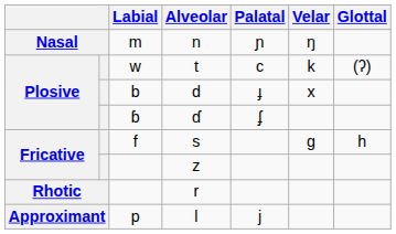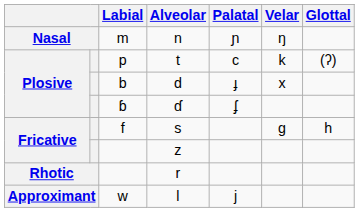 <table class="wikitable" style="text-align:center">
 <tr>
 <th colspan="2"></th>
 <th><a href='#'>Labial</a></th>
 <th><a href='#'>Alveolar</a></th>
 <th><a href='#'>Palatal</a></th>
 <th><a href='#'>Velar</a></th>
 <th><a href='#'>Glottal</a></th>
 </tr>
 <tr>
 <th colspan="2"><a href='#'>Nasal</a></th>
 <td>m</td>
 <td>n</td>
 <td>ɲ</td>
 <td>ŋ</td>
 <td></td>
 </tr>
 <tr>
 <th rowspan="3"><a href='#'>Plosive</a></th>
 <th></th>
-<td>w</td>
+<td>p</td>
 <td>t</td>
 <td>c</td>
 <td>k</td>
 <td>(ʔ)</td>
 </tr>
 <tr>
 <th></th>
 <td>b</td>
 <td>d</td>
 <td>ɟ</td>
 <td>x</td>
 <td></td>
 </tr>
 <tr>
 <th></th>
 <td>ɓ</td>
 <td>ɗ</td>
 <td>ʄ</td>
 <td></td>
 <td></td>
 </tr>
 <tr>
 <th rowspan="2"><a href='#'>Fricative</a></th>
 <th></th>
 <td>f</td>
 <td>s</td>
 <td></td>
 <td>g</td>
 <td>h</td>
 </tr>
 <tr>
 <th></th>
 <td></td>
 <td>z</td>
 <td></td>
 <td></td>
 <td></td>
 </tr>
 <tr>
 <th colspan="2"><a href='#'>Rhotic</a></th>
 <td></td>
 <td>r</td>
 <td></td>
 <td></td>
 <td></td>
 </tr>
 <tr>
 <th colspan="2"><a href='#'>Approximant</a></th>
-<td>p</td>
+<td>w</td>
 <td>l</td>
 <td>j</td>
 <td></td>
 <td></td>
 </tr>
 </table>
